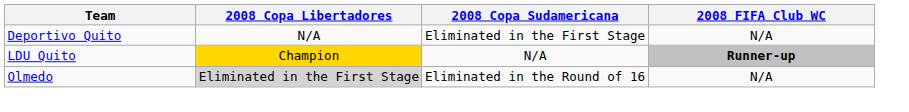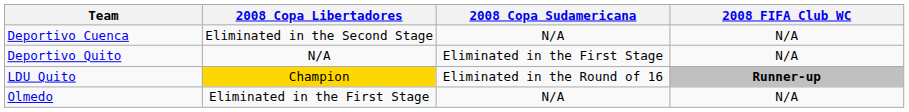 <table class="wikitable">
 <tr>
 <th width= 22%>Team</th>
 <th width= 26%><a href='#'>2008 Copa Libertadores</a></th>
 <th width= 26%><a href='#'>2008 Copa Sudamericana</a></th>
 <th width= 26%><a href='#'>2008 FIFA Club WC</a></th>
+</tr>
+<tr align="center">
+<td align="left"><a href='#'>Deportivo Cuenca</a></td>
+<td>Eliminated in the Second Stage</td>
+<td>N/A</td>
+<td>N/A</td>
 </tr>
 <tr align="center">
 <td align="left"><a href='#'>Deportivo Quito</a></td>
 <td>N/A</td>
 <td>Eliminated in the First Stage</td>
 <td>N/A</td>
 </tr>
 <tr align="center">
 <td align="left"><a href='#'>LDU Quito</a></td>
 <td bgcolor = "gold">Champion</td>
-<td>N/A</td>
+<td>Eliminated in the Round of 16</td>
 <td bgcolor = "silver"><strong>Runner-up</strong></td>
 </tr>
 <tr align="center">
 <td align="left"><a href='#'>Olmedo</a></td>
-<td style="background: lightgrey;">Eliminated in the First Stage</td>
-<td>Eliminated in the Round of 16</td>
+<td>Eliminated in the First Stage</td>
+<td>N/A</td>
 <td>N/A</td>
 </tr>
 </table>
